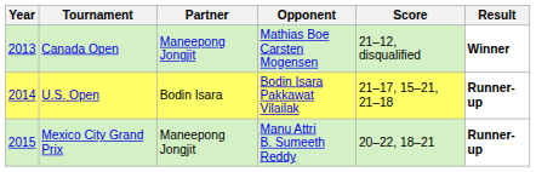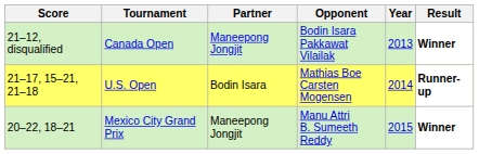 <table class="sortable wikitable" style="font-size: 90%;">
 <tr>
-<th>Year</th>
+<th>Score</th>
 <th>Tournament</th>
 <th>Partner</th>
 <th>Opponent</th>
-<th>Score</th>
+<th>Year</th>
 <th>Result</th>
 </tr>
 <tr style="background:#D4F1C5">
-<td align="center"><a href='#'>2013</a></td>
+<td align="left">21–12, disqualified</td>
 <td align="left"><a href='#'>Canada Open</a></td>
 <td align="left"> <a href='#'>Maneepong Jongjit</a></td>
-<td align="left"> <a href='#'>Mathias Boe</a> <br>  <a href='#'>Carsten Mogensen</a></td>
-<td align="left">21–12, disqualified</td>
+<td align="left"> <a href='#'>Bodin Isara</a> <br>  <a href='#'>Pakkawat Vilailak</a></td>
+<td align="center"><a href='#'>2013</a></td>
 <td style="text-align:left; background:white"> <strong>Winner</strong></td>
 </tr>
 <tr style="background:#FFFF67">
-<td align="center"><a href='#'>2014</a></td>
+<td align="left">21–17, 15–21, 21–18</td>
 <td align="left"><a href='#'>U.S. Open</a></td>
 <td align="left"> Bodin Isara</td>
-<td align="left"> <a href='#'>Bodin Isara</a> <br>  <a href='#'>Pakkawat Vilailak</a></td>
-<td align="left">21–17, 15–21, 21–18</td>
+<td align="left"> <a href='#'>Mathias Boe</a> <br>  <a href='#'>Carsten Mogensen</a></td>
+<td align="center"><a href='#'>2014</a></td>
 <td style="text-align:left; background:white"> <strong>Runner-up</strong></td>
 </tr>
 <tr style="background:#D4F1C5">
-<td align="center"><a href='#'>2015</a></td>
+<td align="left">20–22, 18–21</td>
 <td align="left"><a href='#'>Mexico City Grand Prix</a></td>
 <td align="left"> Maneepong Jongjit</td>
 <td align="left"> <a href='#'>Manu Attri</a> <br>  <a href='#'>B. Sumeeth Reddy</a></td>
-<td align="left">20–22, 18–21</td>
-<td style="text-align:left; background:white"> <strong>Runner-up</strong></td>
+<td align="center"><a href='#'>2015</a></td>
+<td style="text-align:left; background:white"> <strong>Winner</strong></td>
 </tr>
 </table>
